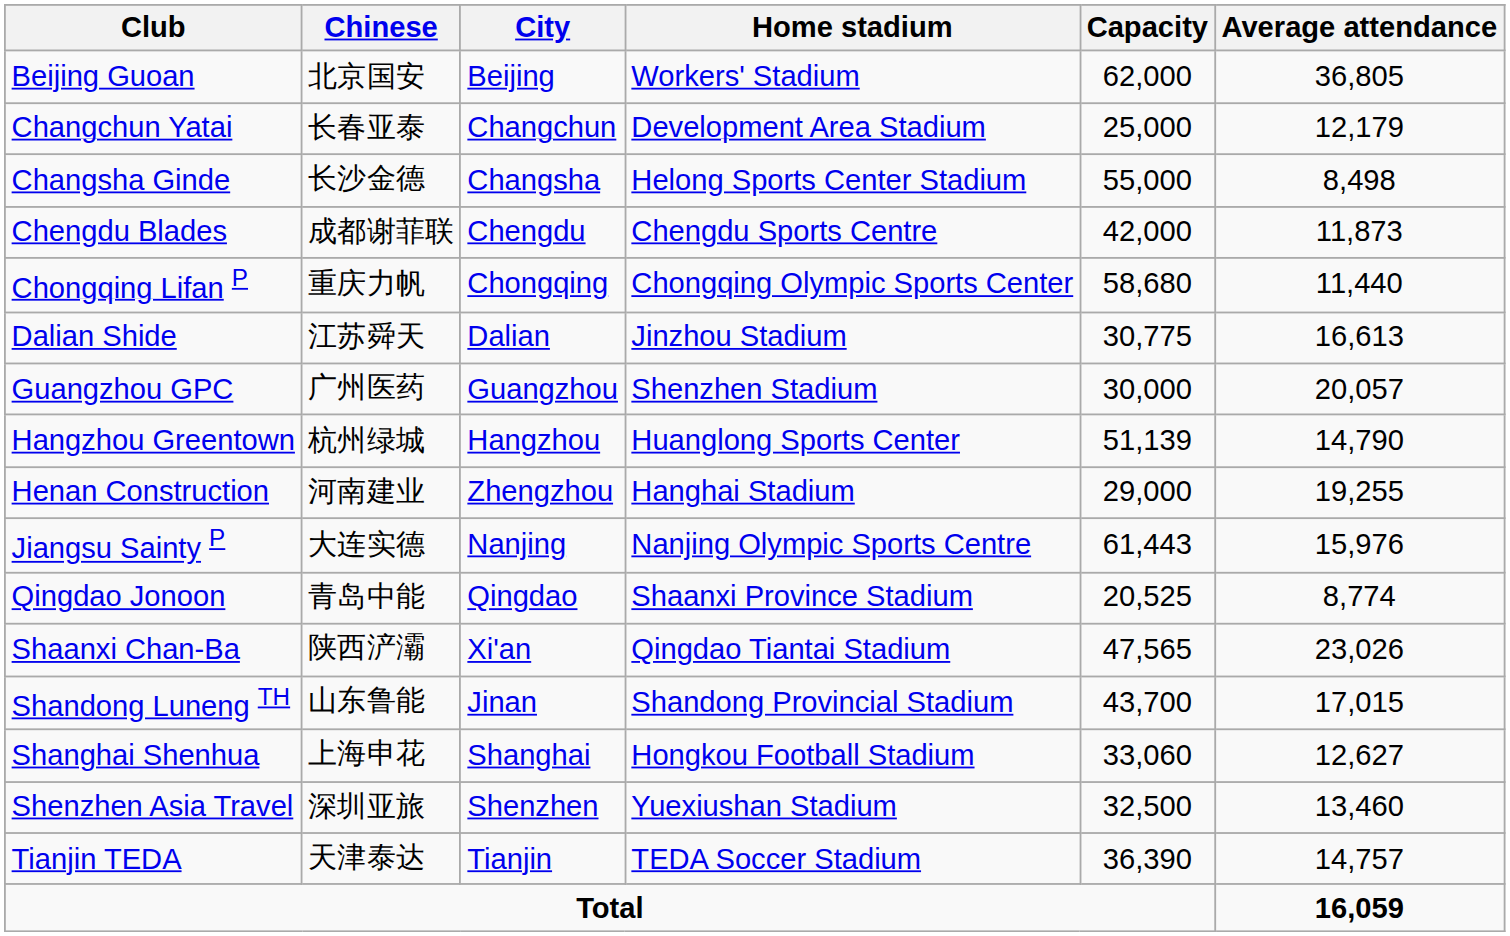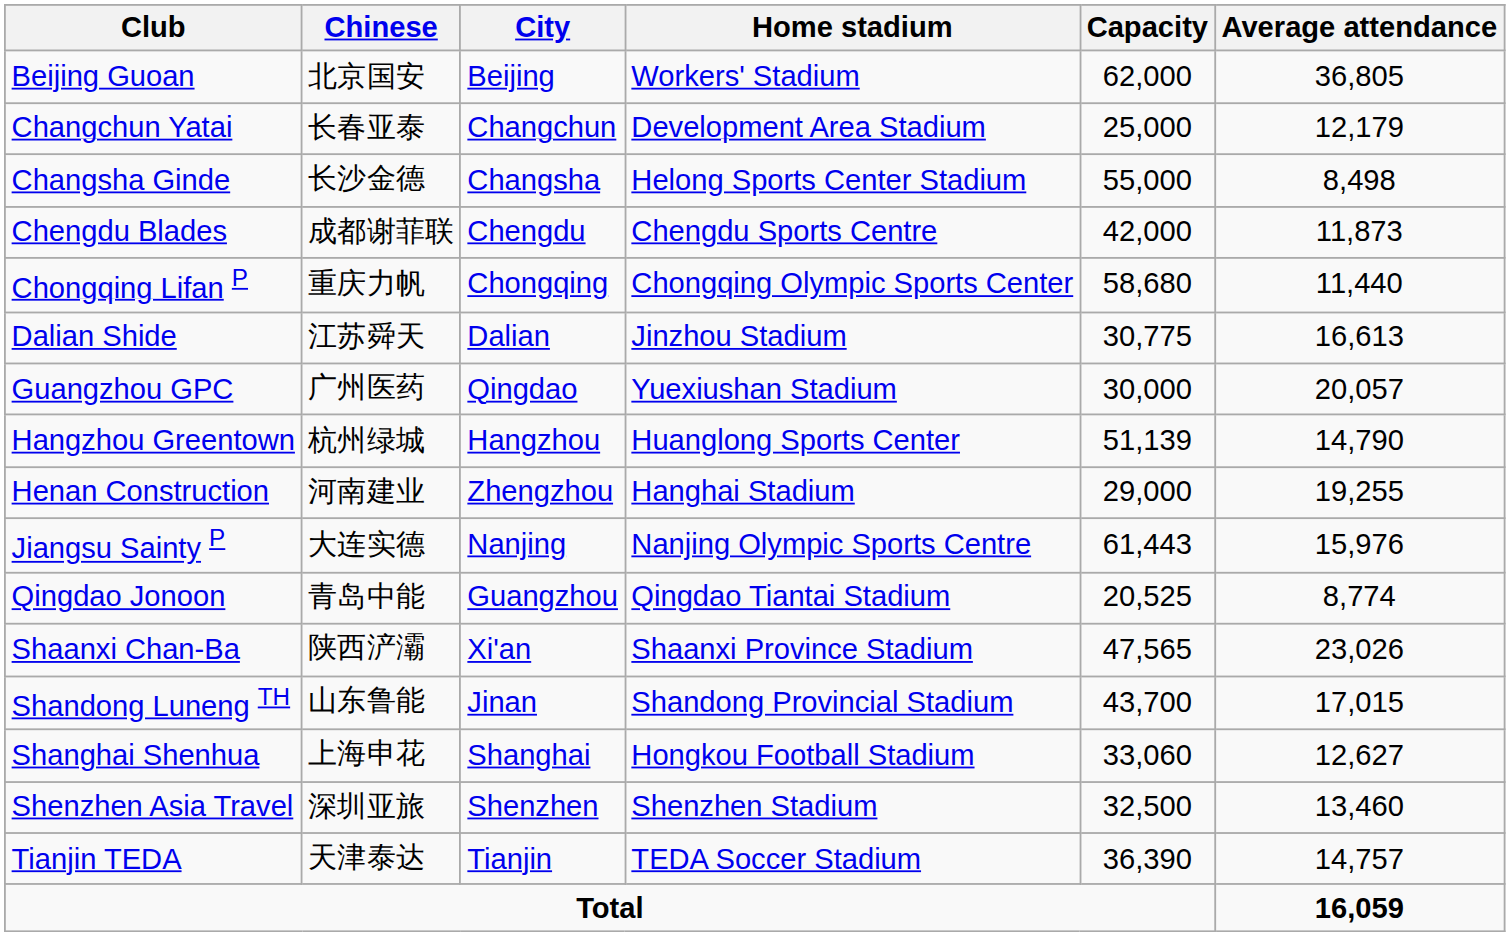 <table class="wikitable sortable">
 <tr>
 <th>Club</th>
 <th class="wikitable"><a href='#'>Chinese</a></th>
 <th><a href='#'>City</a></th>
 <th class="wikitable">Home stadium</th>
 <th>Capacity</th>
 <th>Average attendance</th>
 </tr>
 <tr>
 <td><a href='#'>Beijing Guoan</a></td>
 <td>北京国安</td>
 <td><a href='#'>Beijing</a></td>
 <td><a href='#'>Workers' Stadium</a></td>
 <td align=center>62,000</td>
 <td align=center>36,805</td>
 </tr>
 <tr>
 <td><a href='#'>Changchun Yatai</a></td>
 <td>长春亚泰</td>
 <td><a href='#'>Changchun</a></td>
 <td><a href='#'>Development Area Stadium</a></td>
 <td align=center>25,000</td>
 <td align=center>12,179</td>
 </tr>
 <tr>
 <td><a href='#'>Changsha Ginde</a></td>
 <td>长沙金德</td>
 <td><a href='#'>Changsha</a></td>
 <td><a href='#'>Helong Sports Center Stadium</a></td>
 <td align=center>55,000</td>
 <td align=center>8,498</td>
 </tr>
 <tr>
 <td><a href='#'>Chengdu Blades</a></td>
 <td>成都谢菲联</td>
 <td><a href='#'>Chengdu</a></td>
 <td><a href='#'>Chengdu Sports Centre</a></td>
 <td align=center>42,000</td>
 <td align=center>11,873</td>
 </tr>
 <tr>
 <td><a href='#'>Chongqing Lifan</a> <sup><a href='#'>P</a></sup></td>
 <td>重庆力帆</td>
 <td><a href='#'>Chongqing</a></td>
 <td><a href='#'>Chongqing Olympic Sports Center</a></td>
 <td align=center>58,680</td>
 <td align=center>11,440</td>
 </tr>
 <tr>
 <td><a href='#'>Dalian Shide</a></td>
 <td>江苏舜天</td>
 <td><a href='#'>Dalian</a></td>
 <td><a href='#'>Jinzhou Stadium</a></td>
 <td align=center>30,775</td>
 <td align=center>16,613</td>
 </tr>
 <tr>
 <td><a href='#'>Guangzhou GPC</a></td>
 <td>广州医药</td>
-<td><a href='#'>Guangzhou</a></td>
-<td><a href='#'>Shenzhen Stadium</a></td>
+<td><a href='#'>Qingdao</a></td>
+<td><a href='#'>Yuexiushan Stadium</a></td>
 <td align=center>30,000</td>
 <td align=center>20,057</td>
 </tr>
 <tr>
 <td><a href='#'>Hangzhou Greentown</a></td>
 <td>杭州绿城</td>
 <td><a href='#'>Hangzhou</a></td>
 <td><a href='#'>Huanglong Sports Center</a></td>
 <td align=center>51,139</td>
 <td align=center>14,790</td>
 </tr>
 <tr>
 <td><a href='#'>Henan Construction</a></td>
 <td>河南建业</td>
 <td><a href='#'>Zhengzhou</a></td>
 <td><a href='#'>Hanghai Stadium</a></td>
 <td align=center>29,000</td>
 <td align=center>19,255</td>
 </tr>
 <tr>
 <td><a href='#'>Jiangsu Sainty</a> <sup><a href='#'>P</a></sup></td>
 <td>大连实德</td>
 <td><a href='#'>Nanjing</a></td>
 <td><a href='#'>Nanjing Olympic Sports Centre</a></td>
 <td align=center>61,443</td>
 <td align=center>15,976</td>
 </tr>
 <tr>
 <td><a href='#'>Qingdao Jonoon</a></td>
 <td>青岛中能</td>
-<td><a href='#'>Qingdao</a></td>
-<td><a href='#'>Shaanxi Province Stadium</a></td>
+<td><a href='#'>Guangzhou</a></td>
+<td><a href='#'>Qingdao Tiantai Stadium</a></td>
 <td align=center>20,525</td>
 <td align=center>8,774</td>
 </tr>
 <tr>
 <td><a href='#'>Shaanxi Chan-Ba</a></td>
 <td>陕西浐灞</td>
 <td><a href='#'>Xi'an</a></td>
-<td><a href='#'>Qingdao Tiantai Stadium</a></td>
+<td><a href='#'>Shaanxi Province Stadium</a></td>
 <td align=center>47,565</td>
 <td align=center>23,026</td>
 </tr>
 <tr>
 <td><a href='#'>Shandong Luneng</a> <sup><a href='#'>TH</a></sup></td>
 <td>山东鲁能</td>
 <td><a href='#'>Jinan</a></td>
 <td><a href='#'>Shandong Provincial Stadium</a></td>
 <td align=center>43,700</td>
 <td align=center>17,015</td>
 </tr>
 <tr>
 <td><a href='#'>Shanghai Shenhua</a></td>
 <td>上海申花</td>
 <td><a href='#'>Shanghai</a></td>
 <td><a href='#'>Hongkou Football Stadium</a></td>
 <td align=center>33,060</td>
 <td align=center>12,627</td>
 </tr>
 <tr>
 <td><a href='#'>Shenzhen Asia Travel</a></td>
 <td>深圳亚旅</td>
 <td><a href='#'>Shenzhen</a></td>
-<td><a href='#'>Yuexiushan Stadium</a></td>
+<td><a href='#'>Shenzhen Stadium</a></td>
 <td align=center>32,500</td>
 <td align=center>13,460</td>
 </tr>
 <tr>
 <td><a href='#'>Tianjin TEDA</a></td>
 <td>天津泰达</td>
 <td><a href='#'>Tianjin</a></td>
 <td><a href='#'>TEDA Soccer Stadium</a></td>
 <td align=center>36,390</td>
 <td align=center>14,757</td>
 </tr>
 <tr>
 <td align=center colspan="5"><strong>Total</strong></td>
 <td align=center><strong>16,059</strong></td>
 </tr>
 </table>
